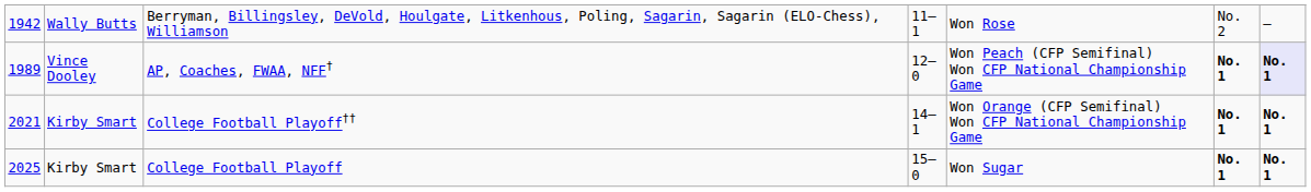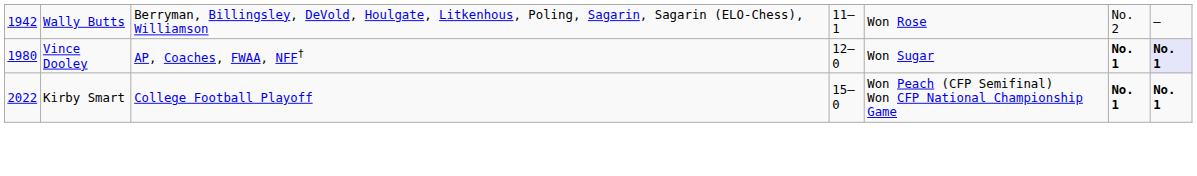 <table class="wikitable">
 <tr>
 </tr>
 <tr>
 <td><a href='#'>1942</a></td>
 <td><a href='#'>Wally Butts</a></td>
 <td>Berryman, <a href='#'>Billingsley</a>, <a href='#'>DeVold</a>, <a href='#'>Houlgate</a>, <a href='#'>Litkenhous</a>, Poling, <a href='#'>Sagarin</a>, Sagarin (ELO-Chess), <a href='#'>Williamson</a></td>
 <td>11–1</td>
 <td>Won <a href='#'>Rose</a></td>
 <td>No. 2</td>
 <td>–</td>
 </tr>
 <tr>
-<td><a href='#'>1989</a></td>
+<td><a href='#'>1980</a></td>
 <td><a href='#'>Vince Dooley</a></td>
 <td><a href='#'>AP</a>, <a href='#'>Coaches</a>, <a href='#'>FWAA</a>, <a href='#'>NFF</a><sup>†</sup></td>
 <td>12–0</td>
-<td>Won <a href='#'>Peach</a> (CFP Semifinal)<br>Won <a href='#'>CFP National Championship Game</a></td>
+<td>Won <a href='#'>Sugar</a></td>
 <td><strong>No. 1</strong></td>
 <td style="background: lavender;"><strong>No. 1</strong></td>
 </tr>
 <tr>
-<td><a href='#'>2021</a></td>
-<td><a href='#'>Kirby Smart</a></td>
-<td><a href='#'>College Football Playoff</a><sup>††</sup></td>
-<td>14–1</td>
-<td>Won <a href='#'>Orange</a> (CFP Semifinal)<br>Won <a href='#'>CFP National Championship Game</a></td>
-<td><strong>No. 1</strong></td>
-<td><strong>No. 1</strong></td>
-</tr>
-<tr>
-<td><a href='#'>2025</a></td>
+<td><a href='#'>2022</a></td>
 <td>Kirby Smart</td>
 <td><a href='#'>College Football Playoff</a></td>
 <td>15–0</td>
-<td>Won <a href='#'>Sugar</a></td>
+<td>Won <a href='#'>Peach</a> (CFP Semifinal)<br>Won <a href='#'>CFP National Championship Game</a></td>
 <td><strong>No. 1</strong></td>
 <td><strong>No. 1</strong></td>
 </tr>
 </table>
